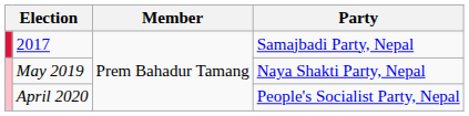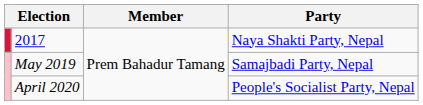 <table class="wikitable">
 <tr>
 <th colspan="2">Election</th>
 <th>Member</th>
 <th>Party</th>
 </tr>
 <tr>
 <td style="background-color:crimson"></td>
 <td><a href='#'>2017</a></td>
 <td rowspan = "3">Prem Bahadur Tamang</td>
-<td><a href='#'>Samajbadi Party, Nepal</a></td>
+<td><a href='#'>Naya Shakti Party, Nepal</a></td>
 </tr>
 <tr>
 <td rowspan = "2" style="background-color:#FFC0CB"></td>
 <td><em>May 2019</em></td>
-<td><a href='#'>Naya Shakti Party, Nepal</a></td>
+<td><a href='#'>Samajbadi Party, Nepal</a></td>
 </tr>
 <tr>
 <td><em>April 2020</em></td>
 <td><a href='#'>People's Socialist Party, Nepal</a></td>
 </tr>
 </table>
